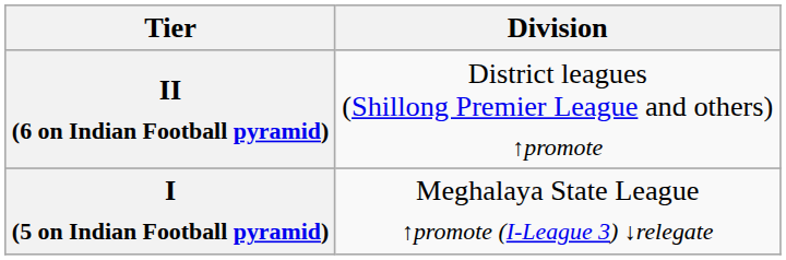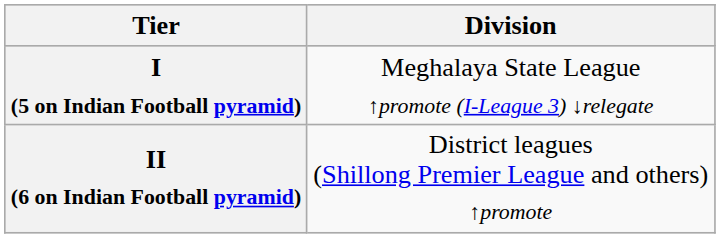 <table class="wikitable" style="text-align:center;">
 <tr>
 <th>Tier</th>
 <th>Division</th>
 </tr>
 <tr>
+<th>I<br><sub>(5 on Indian Football <a href='#'>pyramid</a>)</sub></th>
+<td>Meghalaya State League <br> <sub><em>↑promote (<a href='#'>I-League 3</a>) ↓relegate </em></sub></td>
+</tr>
+<tr>
 <th>II<br><sub>(6 on Indian Football <a href='#'>pyramid</a>)</sub></th>
 <td>District leagues<br>(<a href='#'>Shillong Premier League</a> and others) <br> <sub><em>↑promote</em></sub></td>
 </tr>
-<tr>
-<th>I<br><sub>(5 on Indian Football <a href='#'>pyramid</a>)</sub></th>
-<td>Meghalaya State League <br> <sub><em>↑promote (<a href='#'>I-League 3</a>) ↓relegate </em></sub></td>
-</tr>
 </table>
